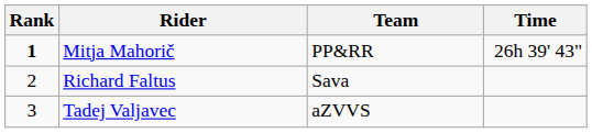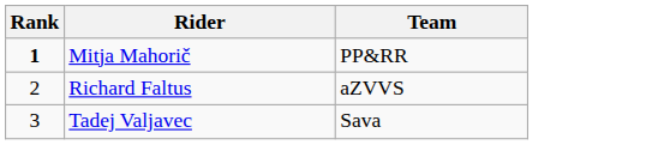 <table class="wikitable">
 <tr>
 <th>Rank</th>
 <th>Rider</th>
 <th>Team</th>
-<th>Time</th>
 </tr>
 <tr>
 <td align=center><strong>1</strong></td>
 <td width=200> <a href='#'>Mitja Mahorič</a> </td>
 <td width=140>PP&RR</td>
-<td width=78 align=right>26h 39' 43"</td>
 </tr>
 <tr>
 <td align=center>2</td>
 <td width=200> <a href='#'>Richard Faltus</a></td>
-<td>Sava</td>
-<td align=right></td>
+<td>aZVVS</td>
 </tr>
 <tr>
 <td align=center>3</td>
 <td width=200> <a href='#'>Tadej Valjavec</a></td>
-<td>aZVVS</td>
-<td align=right></td>
+<td>Sava</td>
 </tr>
 </table>
